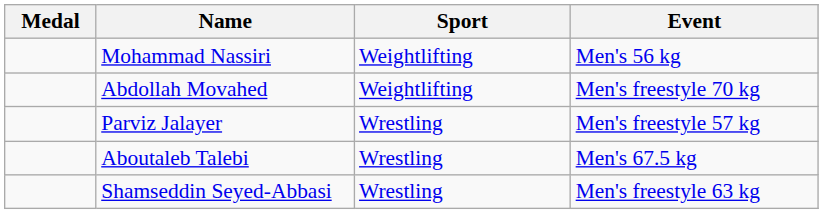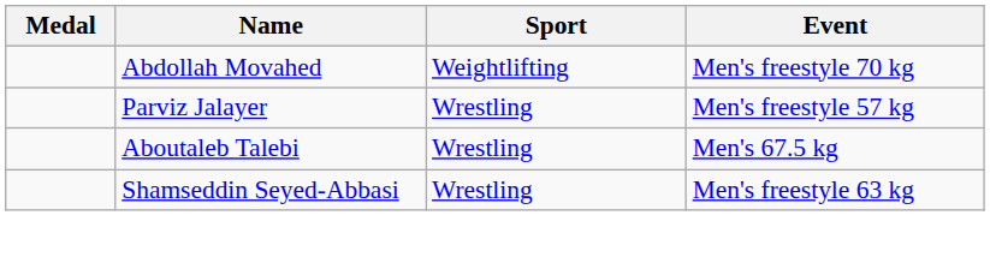 <table class="wikitable sortable" style="text-align:left;">
 <tr>
 <th width="70">Medal</th>
 <th width="240">Name</th>
 <th width="190">Sport</th>
 <th width="240">Event</th>
-</tr>
-<tr>
-<td></td>
-<td><a href='#'>Mohammad Nassiri</a></td>
-<td><a href='#'>Weightlifting</a></td>
-<td><a href='#'>Men's 56 kg</a></td>
 </tr>
 <tr>
 <td></td>
 <td><a href='#'>Abdollah Movahed</a></td>
 <td><a href='#'>Weightlifting</a></td>
 <td><a href='#'>Men's freestyle 70 kg</a></td>
 </tr>
 <tr>
 <td></td>
 <td><a href='#'>Parviz Jalayer</a></td>
 <td><a href='#'>Wrestling</a></td>
 <td><a href='#'>Men's freestyle 57 kg</a></td>
 </tr>
 <tr>
 <td></td>
 <td><a href='#'>Aboutaleb Talebi</a></td>
 <td><a href='#'>Wrestling</a></td>
 <td><a href='#'>Men's 67.5 kg</a></td>
 </tr>
 <tr>
 <td></td>
 <td><a href='#'>Shamseddin Seyed-Abbasi</a></td>
 <td><a href='#'>Wrestling</a></td>
 <td><a href='#'>Men's freestyle 63 kg</a></td>
 </tr>
 </table>
